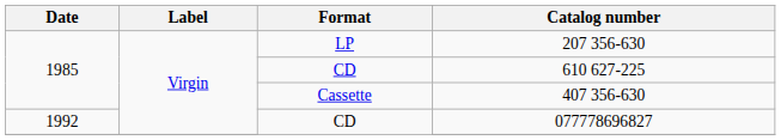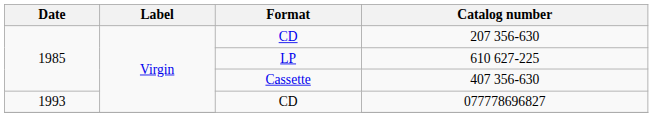 <table class="wikitable" width="60%" border="1">
 <tr>
 <th>Date</th>
 <th>Label</th>
 <th>Format</th>
 <th>Catalog number</th>
 </tr>
 <tr>
 <td rowspan=3 align=center>1985</td>
 <td rowspan=4 align=center><a href='#'>Virgin</a></td>
-<td rowspan=1 align=center><a href='#'>LP</a></td>
+<td rowspan=1 align=center><a href='#'>CD</a></td>
 <td align=center>207 356-630</td>
 </tr>
 <tr>
-<td rowspan=1 align=center><a href='#'>CD</a></td>
+<td rowspan=1 align=center><a href='#'>LP</a></td>
 <td align=center>610 627-225</td>
 </tr>
 <tr>
 <td rowspan=1 align=center><a href='#'>Cassette</a></td>
 <td align=center>407 356-630</td>
 </tr>
 <tr>
-<td align=center>1992</td>
+<td align=center>1993</td>
 <td rowspan=2 align=center>CD</td>
 <td align=center>077778696827</td>
 </tr>
 <tr>
 </tr>
 </table>
